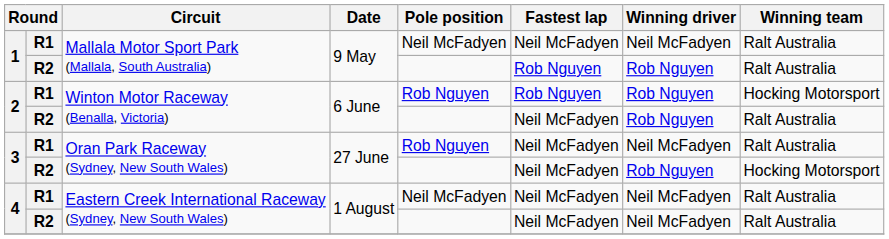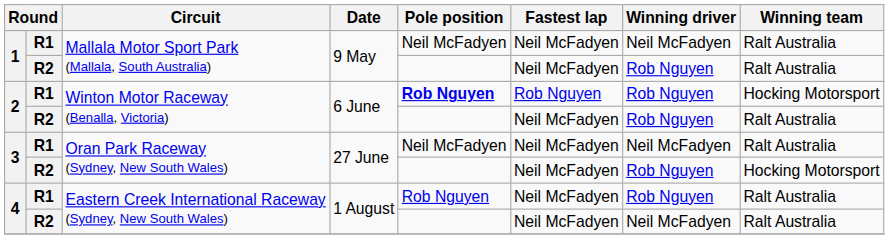 <table class="wikitable" style="font-size: 87%">
 <tr>
 <th colspan="2">Round</th>
 <th>Circuit</th>
 <th>Date</th>
 <th>Pole position</th>
 <th>Fastest lap</th>
 <th>Winning driver</th>
 <th>Winning team</th>
 </tr>
 <tr>
 <th rowspan="2">1</th>
 <th>R1</th>
 <td rowspan="2"> <a href='#'>Mallala Motor Sport Park</a><br><small>(<a href='#'>Mallala</a>, <a href='#'>South Australia</a>)</small></td>
 <td rowspan="2">9 May</td>
 <td> Neil McFadyen</td>
 <td> Neil McFadyen</td>
 <td> Neil McFadyen</td>
 <td>Ralt Australia</td>
 </tr>
 <tr>
 <th>R2</th>
 <td></td>
-<td> <a href='#'>Rob Nguyen</a></td>
+<td> Neil McFadyen</td>
 <td> <a href='#'>Rob Nguyen</a></td>
 <td>Ralt Australia</td>
 </tr>
 <tr>
 <th rowspan="2">2</th>
 <th>R1</th>
 <td rowspan="2"> <a href='#'>Winton Motor Raceway</a><br><small>(<a href='#'>Benalla</a>, <a href='#'>Victoria</a>)</small></td>
 <td rowspan="2">6 June</td>
-<td> <a href='#'>Rob Nguyen</a></td>
+<td><strong> <a href='#'>Rob Nguyen</a></strong></td>
 <td> <a href='#'>Rob Nguyen</a></td>
 <td> <a href='#'>Rob Nguyen</a></td>
 <td>Hocking Motorsport</td>
 </tr>
 <tr>
 <th>R2</th>
 <td></td>
 <td> Neil McFadyen</td>
 <td> <a href='#'>Rob Nguyen</a></td>
 <td>Ralt Australia</td>
 </tr>
 <tr>
 <th rowspan="2">3</th>
 <th>R1</th>
 <td rowspan="2"> <a href='#'>Oran Park Raceway</a><br><small>(<a href='#'>Sydney</a>, <a href='#'>New South Wales</a>)</small></td>
 <td rowspan="2">27 June</td>
-<td> <a href='#'>Rob Nguyen</a></td>
+<td> Neil McFadyen</td>
 <td> Neil McFadyen</td>
 <td> Neil McFadyen</td>
 <td>Ralt Australia</td>
 </tr>
 <tr>
 <th>R2</th>
 <td></td>
 <td> Neil McFadyen</td>
 <td> <a href='#'>Rob Nguyen</a></td>
 <td>Hocking Motorsport</td>
 </tr>
 <tr>
 <th rowspan="2">4</th>
 <th>R1</th>
 <td rowspan="2"> <a href='#'>Eastern Creek International Raceway</a><br><small>(<a href='#'>Sydney</a>, <a href='#'>New South Wales</a>)</small></td>
 <td rowspan="2">1 August</td>
+<td> <a href='#'>Rob Nguyen</a></td>
 <td> Neil McFadyen</td>
-<td> Neil McFadyen</td>
-<td> Neil McFadyen</td>
+<td> <a href='#'>Rob Nguyen</a></td>
 <td>Ralt Australia</td>
 </tr>
 <tr>
 <th>R2</th>
 <td></td>
 <td> Neil McFadyen</td>
 <td> Neil McFadyen</td>
 <td>Ralt Australia</td>
 </tr>
 <tr>
 </tr>
 </table>
